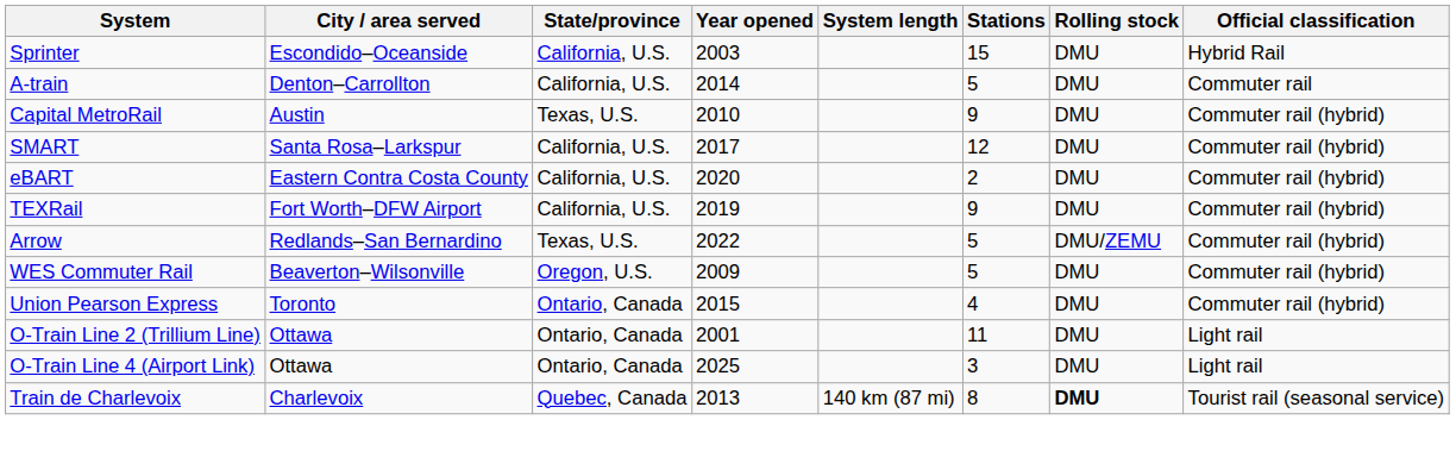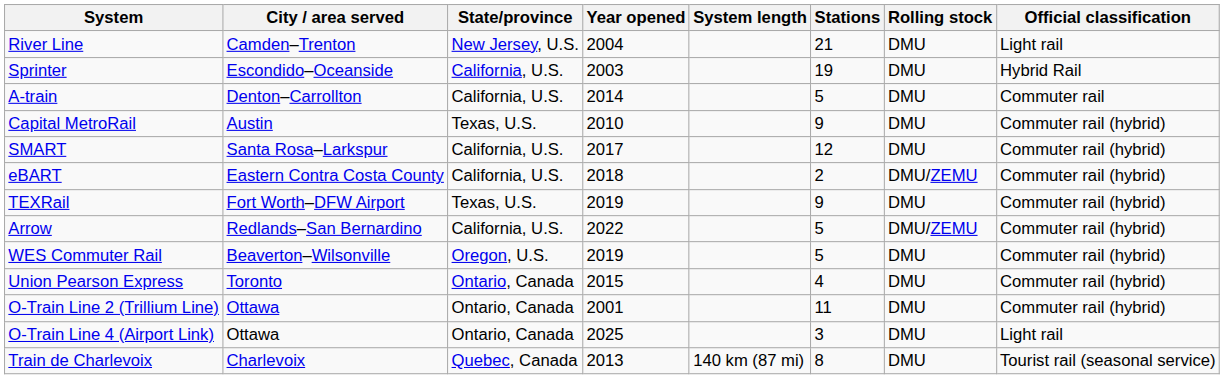 <table class="wikitable">
 <tr>
 <th>System</th>
 <th>City / area served</th>
 <th>State/province</th>
 <th>Year opened</th>
 <th>System length</th>
 <th>Stations</th>
 <th>Rolling stock</th>
 <th>Official classification</th>
 </tr>
 <tr>
+<td><a href='#'>River Line</a></td>
+<td><a href='#'>Camden</a>–<a href='#'>Trenton</a></td>
+<td><a href='#'>New Jersey</a>, U.S.</td>
+<td>2004</td>
+<td></td>
+<td>21</td>
+<td>DMU</td>
+<td>Light rail</td>
+</tr>
+<tr>
 <td><a href='#'>Sprinter</a></td>
 <td><a href='#'>Escondido</a>–<a href='#'>Oceanside</a></td>
 <td><a href='#'>California</a>, U.S.</td>
 <td>2003</td>
 <td></td>
-<td>15</td>
+<td>19</td>
 <td>DMU</td>
 <td>Hybrid Rail</td>
 </tr>
 <tr>
 <td><a href='#'>A-train</a></td>
 <td><a href='#'>Denton</a>–<a href='#'>Carrollton</a></td>
 <td>California, U.S.</td>
 <td>2014</td>
 <td></td>
 <td>5</td>
 <td>DMU</td>
 <td>Commuter rail</td>
 </tr>
 <tr>
 <td><a href='#'>Capital MetroRail</a></td>
 <td><a href='#'>Austin</a></td>
 <td>Texas, U.S.</td>
 <td>2010</td>
 <td></td>
 <td>9</td>
 <td>DMU</td>
 <td>Commuter rail (hybrid)</td>
 </tr>
 <tr>
 <td><a href='#'>SMART</a></td>
 <td><a href='#'>Santa Rosa</a>–<a href='#'>Larkspur</a></td>
 <td>California, U.S.</td>
 <td>2017</td>
 <td></td>
 <td>12</td>
 <td>DMU</td>
 <td>Commuter rail (hybrid)</td>
 </tr>
 <tr>
 <td><a href='#'>eBART</a></td>
 <td><a href='#'>Eastern Contra Costa County</a></td>
 <td>California, U.S.</td>
-<td>2020</td>
+<td>2018</td>
 <td></td>
 <td>2</td>
-<td>DMU</td>
+<td>DMU/<a href='#'>ZEMU</a></td>
 <td>Commuter rail (hybrid)</td>
 </tr>
 <tr>
 <td><a href='#'>TEXRail</a></td>
 <td><a href='#'>Fort Worth</a>–<a href='#'>DFW Airport</a></td>
-<td>California, U.S.</td>
+<td>Texas, U.S.</td>
 <td>2019</td>
 <td></td>
 <td>9</td>
 <td>DMU</td>
 <td>Commuter rail (hybrid)</td>
 </tr>
 <tr>
 <td><a href='#'>Arrow</a></td>
 <td><a href='#'>Redlands</a>–<a href='#'>San Bernardino</a></td>
-<td>Texas, U.S.</td>
+<td>California, U.S.</td>
 <td>2022</td>
 <td></td>
 <td>5</td>
 <td>DMU/<a href='#'>ZEMU</a></td>
 <td>Commuter rail (hybrid)</td>
 </tr>
 <tr>
 <td><a href='#'>WES Commuter Rail</a></td>
 <td><a href='#'>Beaverton</a>–<a href='#'>Wilsonville</a></td>
 <td><a href='#'>Oregon</a>, U.S.</td>
-<td>2009</td>
+<td>2019</td>
 <td></td>
 <td>5</td>
 <td>DMU</td>
 <td>Commuter rail (hybrid)</td>
 </tr>
 <tr>
 <td><a href='#'>Union Pearson Express</a></td>
 <td><a href='#'>Toronto</a></td>
 <td><a href='#'>Ontario</a>, Canada</td>
 <td>2015</td>
 <td></td>
 <td>4</td>
 <td>DMU</td>
 <td>Commuter rail (hybrid)</td>
 </tr>
 <tr>
 <td><a href='#'>O-Train Line 2 (Trillium Line)</a></td>
 <td><a href='#'>Ottawa</a></td>
 <td>Ontario, Canada</td>
 <td>2001</td>
 <td></td>
 <td>11</td>
 <td>DMU</td>
-<td>Light rail</td>
+<td>Commuter rail (hybrid)</td>
 </tr>
 <tr>
 <td><a href='#'>O-Train Line 4 (Airport Link)</a></td>
 <td>Ottawa</td>
 <td>Ontario, Canada</td>
 <td>2025</td>
 <td></td>
 <td>3</td>
 <td>DMU</td>
 <td>Light rail</td>
 </tr>
 <tr>
 <td><a href='#'>Train de Charlevoix</a></td>
 <td><a href='#'>Charlevoix</a></td>
 <td><a href='#'>Quebec</a>, Canada</td>
 <td>2013</td>
 <td>140 km (87 mi)</td>
 <td>8</td>
-<td><strong>DMU</strong></td>
+<td>DMU</td>
 <td>Tourist rail (seasonal service)</td>
 </tr>
 </table>
